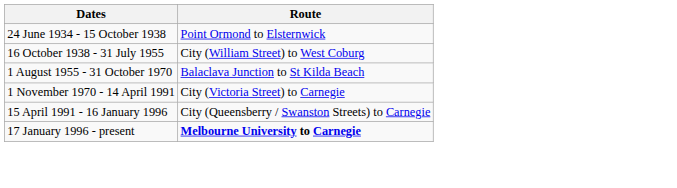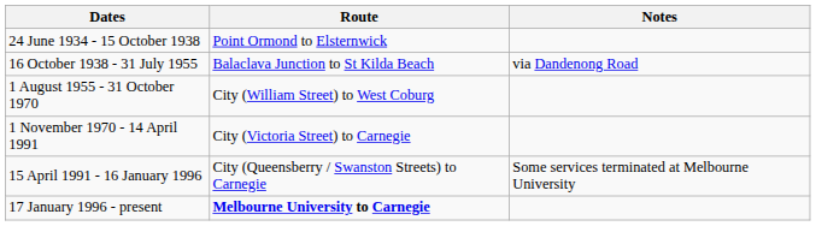 <table class="wikitable sortable">
 <tr>
 <th>Dates</th>
 <th>Route</th>
+<th>Notes</th>
 </tr>
 <tr>
 <td>24 June 1934 - 15 October 1938</td>
 <td><a href='#'>Point Ormond</a> to <a href='#'>Elsternwick</a></td>
+<td></td>
 </tr>
 <tr>
 <td>16 October 1938 - 31 July 1955</td>
-<td>City (<a href='#'>William Street</a>) to <a href='#'>West Coburg</a></td>
+<td><a href='#'>Balaclava Junction</a> to <a href='#'>St Kilda Beach</a></td>
+<td>via <a href='#'>Dandenong Road</a></td>
 </tr>
 <tr>
 <td>1 August 1955 - 31 October 1970</td>
-<td><a href='#'>Balaclava Junction</a> to <a href='#'>St Kilda Beach</a></td>
+<td>City (<a href='#'>William Street</a>) to <a href='#'>West Coburg</a></td>
+<td></td>
 </tr>
 <tr>
 <td>1 November 1970 - 14 April 1991</td>
 <td>City (<a href='#'>Victoria Street</a>) to <a href='#'>Carnegie</a></td>
+<td></td>
 </tr>
 <tr>
 <td>15 April 1991 - 16 January 1996</td>
 <td>City (Queensberry / <a href='#'>Swanston</a> Streets) to <a href='#'>Carnegie</a></td>
+<td>Some services terminated at Melbourne University</td>
 </tr>
 <tr>
 <td>17 January 1996 - present</td>
 <td><strong><a href='#'>Melbourne University</a> to <a href='#'>Carnegie</a></strong></td>
+<td></td>
 </tr>
 </table>
